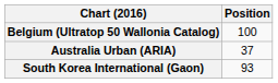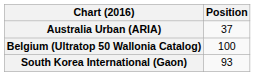 <table class="wikitable sortable plainrowheaders" style="text-align:center">
 <tr>
 <th scope="col">Chart (2016)</th>
 <th scope="col">Position</th>
 </tr>
 <tr>
+<th scope="row">Australia Urban (ARIA)</th>
+<td style="text-align:center;">37</td>
+</tr>
+<tr>
 <th scope="row">Belgium (Ultratop 50 Wallonia Catalog)</th>
 <td style="text-align:center;">100</td>
-</tr>
-<tr>
-<th scope="row">Australia Urban (ARIA)</th>
-<td style="text-align:center;">37</td>
 </tr>
 <tr>
 <th scope="row">South Korea International (Gaon)</th>
 <td style="text-align:center;">93</td>
 </tr>
 </table>
